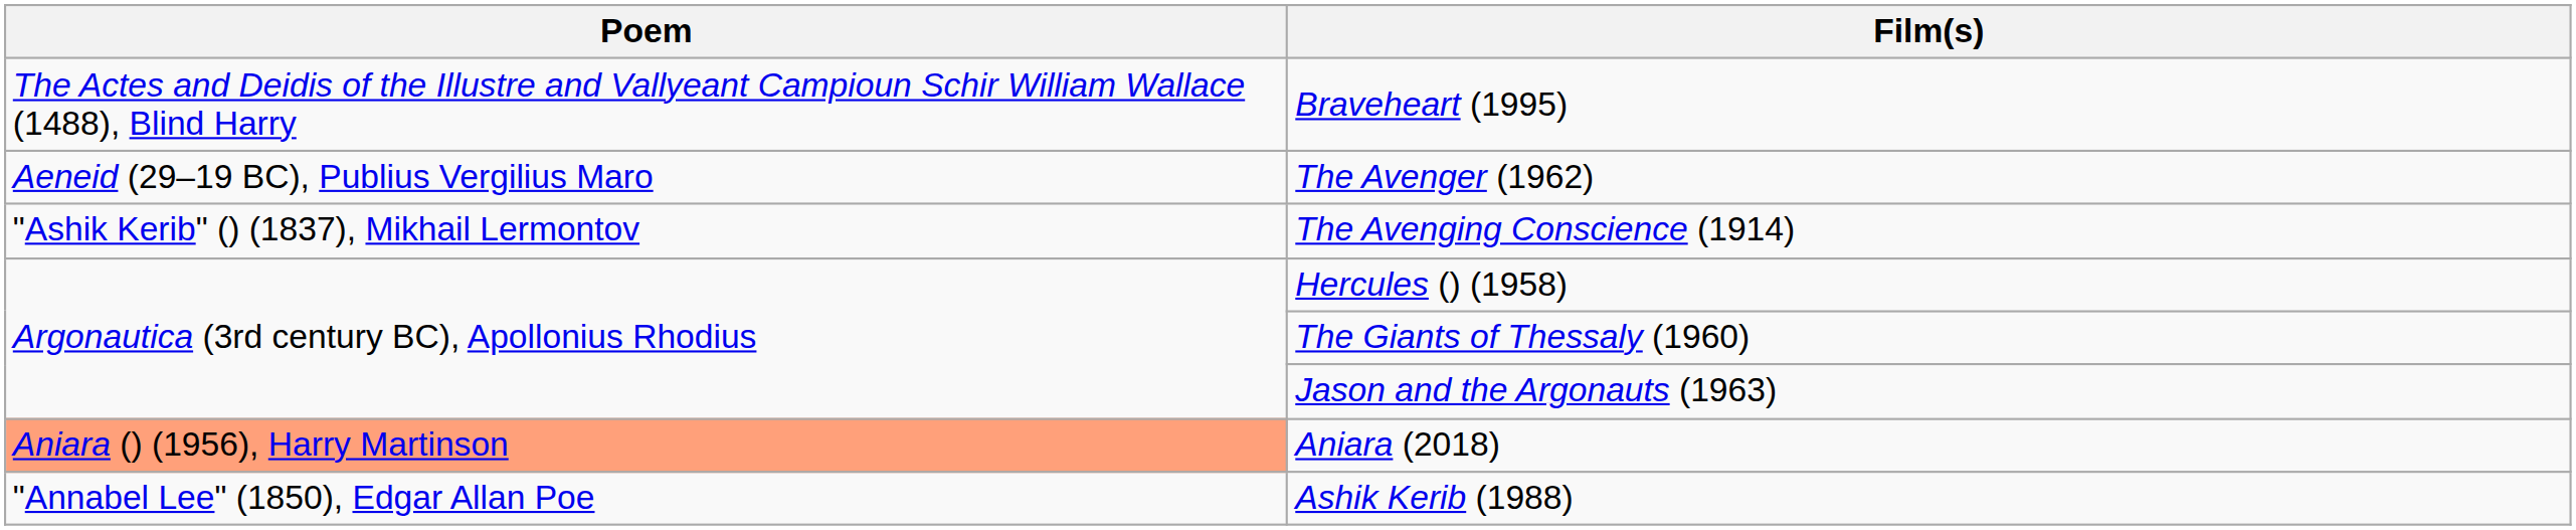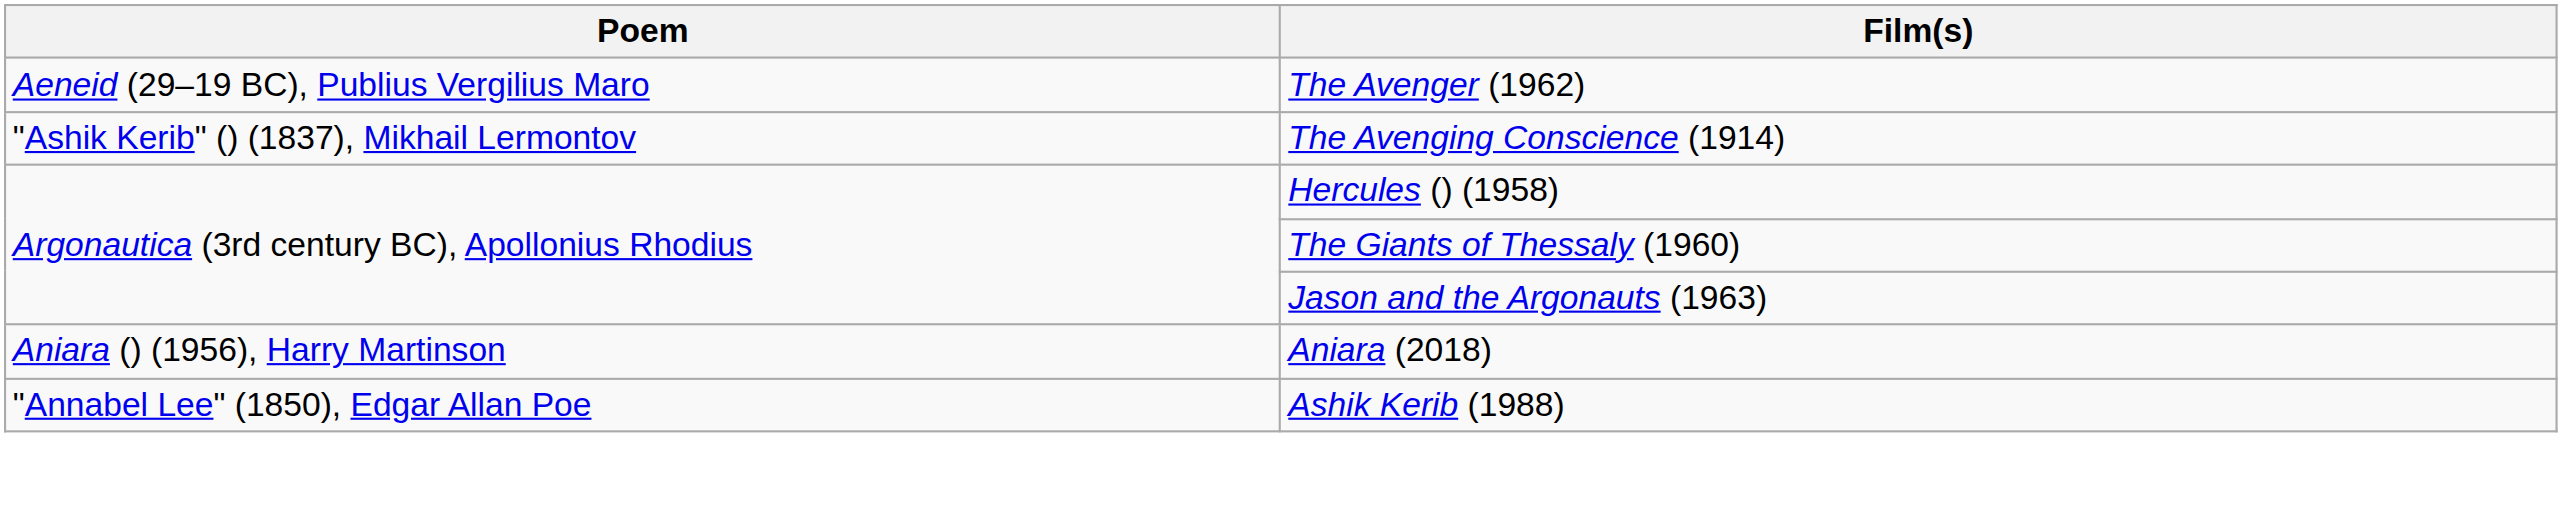 <table class="wikitable">
 <tr>
 <th width="600">Poem</th>
 <th width="600">Film(s)</th>
-</tr>
-<tr>
-<td><em><a href='#'>The Actes and Deidis of the Illustre and Vallyeant Campioun Schir William Wallace</a></em> (1488), <a href='#'>Blind Harry</a></td>
-<td><em><a href='#'>Braveheart</a></em> (1995)</td>
 </tr>
 <tr>
 <td><em><a href='#'>Aeneid</a></em> (29–19 BC), <a href='#'>Publius Vergilius Maro</a></td>
 <td><em><a href='#'>The Avenger</a></em> (1962)</td>
 </tr>
 <tr>
 <td>"<a href='#'>Ashik Kerib</a>" () (1837), <a href='#'>Mikhail Lermontov</a></td>
 <td><em><a href='#'>The Avenging Conscience</a></em> (1914)</td>
 </tr>
 <tr>
 <td rowspan="3"><em><a href='#'>Argonautica</a></em> (3rd century BC), <a href='#'>Apollonius Rhodius</a></td>
 <td><em><a href='#'>Hercules</a></em> () (1958)</td>
 </tr>
 <tr>
 <td><em><a href='#'>The Giants of Thessaly</a></em> (1960)</td>
 </tr>
 <tr>
 <td><em><a href='#'>Jason and the Argonauts</a></em> (1963)</td>
 </tr>
 <tr>
-<td style="background: lightsalmon;"><em><a href='#'>Aniara</a></em> () (1956), <a href='#'>Harry Martinson</a></td>
+<td><em><a href='#'>Aniara</a></em> () (1956), <a href='#'>Harry Martinson</a></td>
 <td><em><a href='#'>Aniara</a></em> (2018)</td>
 </tr>
 <tr>
 <td>"<a href='#'>Annabel Lee</a>" (1850), <a href='#'>Edgar Allan Poe</a></td>
 <td><em><a href='#'>Ashik Kerib</a></em> (1988)</td>
 </tr>
 </table>
